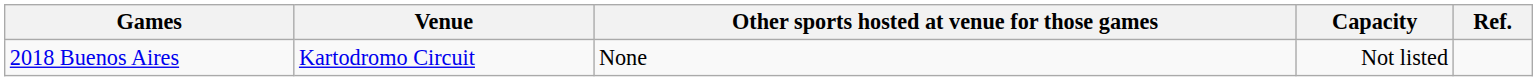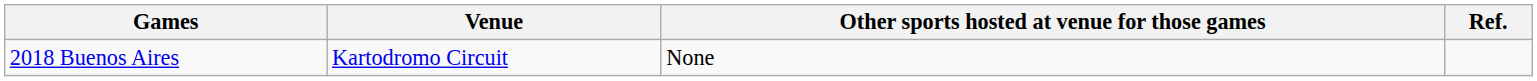 <table class="wikitable sortable" width="1100px">
 <tr>
 <th>Games</th>
 <th>Venue</th>
 <th>Other sports hosted at venue for those games</th>
-<th>Capacity</th>
 <th>Ref.</th>
 </tr>
 <tr>
 <td><a href='#'>2018 Buenos Aires</a></td>
 <td><a href='#'>Kartodromo Circuit</a></td>
 <td>None</td>
-<td align="right">Not listed</td>
 <td align="center"></td>
 </tr>
 </table>
